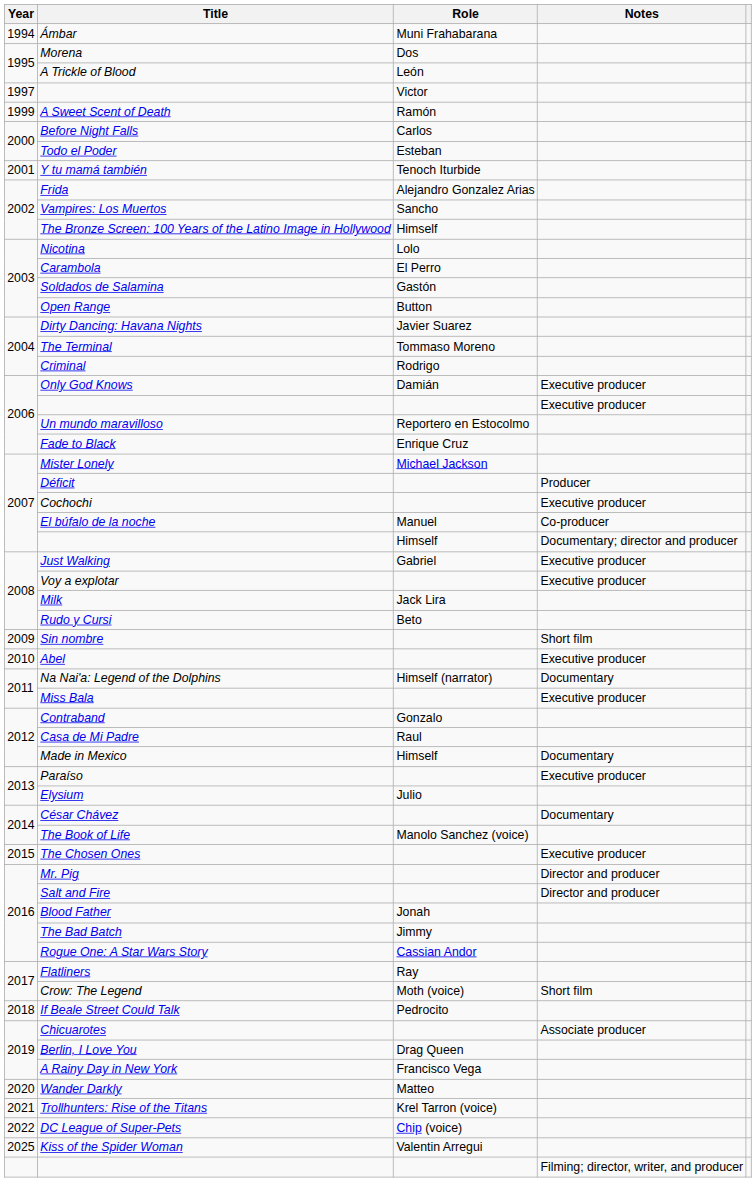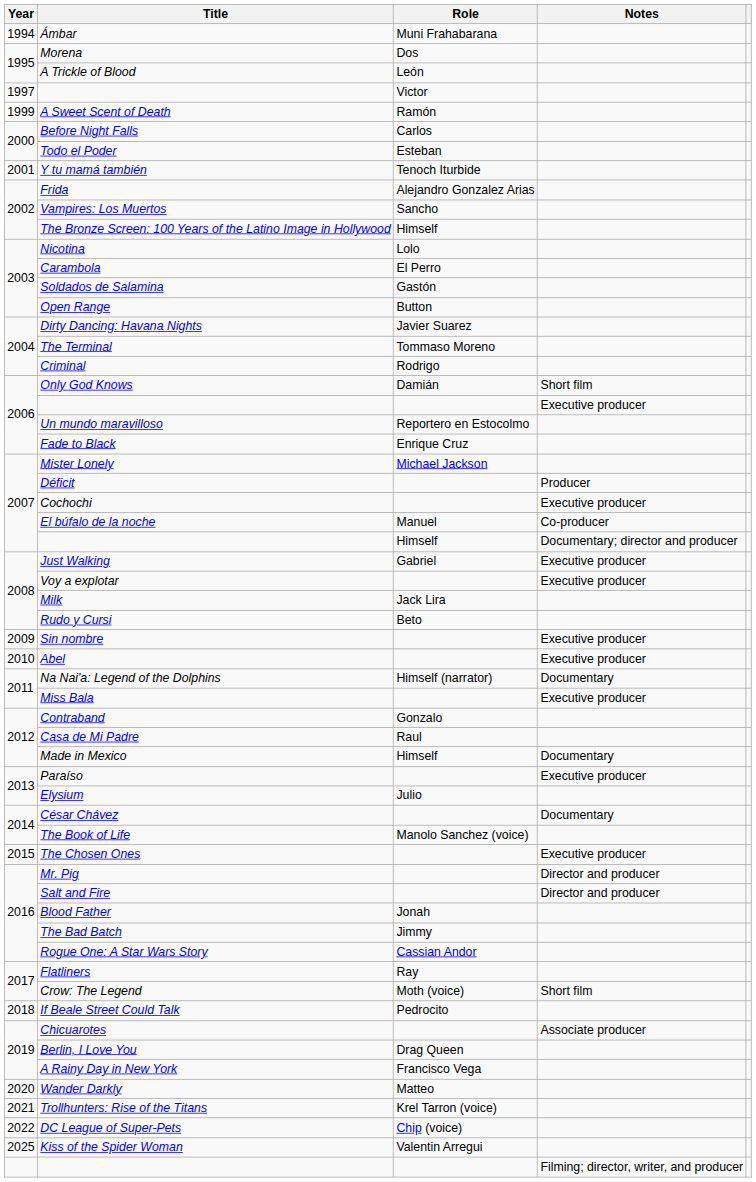 <table class="wikitable sortable">
 <tr>
 <th>Year</th>
 <th>Title</th>
 <th>Role</th>
 <th class="unsortable">Notes</th>
 <th class="unsortable"></th>
 </tr>
 <tr>
 <td>1994</td>
 <td><em>Ámbar</em></td>
 <td>Muni Frahabarana</td>
 <td></td>
 <td></td>
 </tr>
 <tr>
 <td rowspan="2">1995</td>
 <td><em>Morena</em></td>
 <td>Dos</td>
 <td></td>
 <td></td>
 </tr>
 <tr>
 <td><em>A Trickle of Blood</em></td>
 <td>León</td>
 <td></td>
 <td></td>
 </tr>
 <tr>
 <td>1997</td>
 <td><em></em></td>
 <td>Victor</td>
 <td></td>
 <td></td>
 </tr>
 <tr>
 <td>1999</td>
 <td><em><a href='#'>A Sweet Scent of Death</a></em></td>
 <td>Ramón</td>
 <td></td>
 <td></td>
 </tr>
 <tr>
 <td rowspan="2">2000</td>
 <td><em><a href='#'>Before Night Falls</a></em></td>
 <td>Carlos</td>
 <td></td>
 <td></td>
 </tr>
 <tr>
 <td><em><a href='#'>Todo el Poder</a></em></td>
 <td>Esteban</td>
 <td></td>
 <td></td>
 </tr>
 <tr>
 <td>2001</td>
 <td><em><a href='#'>Y tu mamá también</a></em></td>
 <td>Tenoch Iturbide</td>
 <td></td>
 <td></td>
 </tr>
 <tr>
 <td rowspan="3">2002</td>
 <td><em><a href='#'>Frida</a></em></td>
 <td>Alejandro Gonzalez Arias</td>
 <td></td>
 <td></td>
 </tr>
 <tr>
 <td><em><a href='#'>Vampires: Los Muertos</a></em></td>
 <td>Sancho</td>
 <td></td>
 <td></td>
 </tr>
 <tr>
 <td><em><a href='#'>The Bronze Screen: 100 Years of the Latino Image in Hollywood</a></em></td>
 <td>Himself</td>
 <td></td>
 <td></td>
 </tr>
 <tr>
 <td rowspan="4">2003</td>
 <td><em><a href='#'>Nicotina</a></em></td>
 <td>Lolo</td>
 <td></td>
 <td></td>
 </tr>
 <tr>
 <td><em><a href='#'>Carambola</a></em></td>
 <td>El Perro</td>
 <td></td>
 <td></td>
 </tr>
 <tr>
 <td><em><a href='#'>Soldados de Salamina</a></em></td>
 <td>Gastón</td>
 <td></td>
 <td></td>
 </tr>
 <tr>
 <td><em><a href='#'>Open Range</a></em></td>
 <td>Button</td>
 <td></td>
 <td></td>
 </tr>
 <tr>
 <td rowspan="3">2004</td>
 <td><em><a href='#'>Dirty Dancing: Havana Nights</a></em></td>
 <td>Javier Suarez</td>
 <td></td>
 <td></td>
 </tr>
 <tr>
 <td><em><a href='#'>The Terminal</a></em></td>
 <td>Tommaso Moreno</td>
 <td></td>
 <td></td>
 </tr>
 <tr>
 <td><em><a href='#'>Criminal</a></em></td>
 <td>Rodrigo</td>
 <td></td>
 <td></td>
 </tr>
 <tr>
 <td rowspan="4">2006</td>
 <td><em><a href='#'>Only God Knows</a></em></td>
 <td>Damián</td>
-<td>Executive producer</td>
+<td>Short film</td>
 <td></td>
 </tr>
 <tr>
 <td><em></em></td>
 <td></td>
 <td>Executive producer</td>
 <td></td>
 </tr>
 <tr>
 <td><em><a href='#'>Un mundo maravilloso</a></em></td>
 <td>Reportero en Estocolmo</td>
 <td></td>
 <td></td>
 </tr>
 <tr>
 <td><em><a href='#'>Fade to Black</a></em></td>
 <td>Enrique Cruz</td>
 <td></td>
 <td></td>
 </tr>
 <tr>
 <td rowspan="5">2007</td>
 <td><em><a href='#'>Mister Lonely</a></em></td>
 <td><a href='#'>Michael Jackson</a></td>
 <td></td>
 <td></td>
 </tr>
 <tr>
 <td><em><a href='#'>Déficit</a></em></td>
 <td></td>
 <td>Producer</td>
 <td></td>
 </tr>
 <tr>
 <td><em>Cochochi</em></td>
 <td></td>
 <td>Executive producer</td>
 <td></td>
 </tr>
 <tr>
 <td><em><a href='#'>El búfalo de la noche</a></em></td>
 <td>Manuel</td>
 <td>Co-producer</td>
 <td></td>
 </tr>
 <tr>
 <td><em></em></td>
 <td>Himself</td>
 <td>Documentary; director and producer</td>
 <td></td>
 </tr>
 <tr>
 <td rowspan="4">2008</td>
 <td><em><a href='#'>Just Walking</a></em></td>
 <td>Gabriel</td>
 <td>Executive producer</td>
 <td></td>
 </tr>
 <tr>
 <td><em>Voy a explotar</em></td>
 <td></td>
 <td>Executive producer</td>
 <td></td>
 </tr>
 <tr>
 <td><em><a href='#'>Milk</a></em></td>
 <td>Jack Lira</td>
 <td></td>
 <td></td>
 </tr>
 <tr>
 <td><em><a href='#'>Rudo y Cursi</a></em></td>
 <td>Beto</td>
 <td></td>
 <td></td>
 </tr>
 <tr>
 <td>2009</td>
 <td><em><a href='#'>Sin nombre</a></em></td>
 <td></td>
-<td>Short film</td>
+<td>Executive producer</td>
 <td></td>
 </tr>
 <tr>
 <td>2010</td>
 <td><em><a href='#'>Abel</a></em></td>
 <td></td>
 <td>Executive producer</td>
 <td></td>
 </tr>
 <tr>
 <td rowspan="2">2011</td>
 <td><em>Na Nai'a: Legend of the Dolphins</em></td>
 <td>Himself (narrator)</td>
 <td>Documentary</td>
 <td></td>
 </tr>
 <tr>
 <td><em><a href='#'>Miss Bala</a></em></td>
 <td></td>
 <td>Executive producer</td>
 <td></td>
 </tr>
 <tr>
 <td rowspan="3">2012</td>
 <td><em><a href='#'>Contraband</a></em></td>
 <td>Gonzalo</td>
 <td></td>
 <td></td>
 </tr>
 <tr>
 <td><em><a href='#'>Casa de Mi Padre</a></em></td>
 <td>Raul</td>
 <td></td>
 <td></td>
 </tr>
 <tr>
 <td><em>Made in Mexico</em></td>
 <td>Himself</td>
 <td>Documentary</td>
 <td></td>
 </tr>
 <tr>
 <td rowspan="2">2013</td>
 <td><em>Paraíso</em></td>
 <td></td>
 <td>Executive producer</td>
 <td></td>
 </tr>
 <tr>
 <td><em><a href='#'>Elysium</a></em></td>
 <td>Julio</td>
 <td></td>
 <td></td>
 </tr>
 <tr>
 <td rowspan="2">2014</td>
 <td><em><a href='#'>César Chávez</a></em></td>
 <td></td>
 <td>Documentary</td>
 <td></td>
 </tr>
 <tr>
 <td><em><a href='#'>The Book of Life</a></em></td>
 <td>Manolo Sanchez (voice)</td>
 <td></td>
 <td></td>
 </tr>
 <tr>
 <td>2015</td>
 <td><em><a href='#'>The Chosen Ones</a></em></td>
 <td></td>
 <td>Executive producer</td>
 <td></td>
 </tr>
 <tr>
 <td rowspan="5">2016</td>
 <td><em><a href='#'>Mr. Pig</a></em></td>
 <td></td>
 <td>Director and producer</td>
 <td></td>
 </tr>
 <tr>
 <td><em><a href='#'>Salt and Fire</a></em></td>
 <td></td>
 <td>Director and producer</td>
 <td></td>
 </tr>
 <tr>
 <td><em><a href='#'>Blood Father</a></em></td>
 <td>Jonah</td>
 <td></td>
 <td></td>
 </tr>
 <tr>
 <td><em><a href='#'>The Bad Batch</a></em></td>
 <td>Jimmy</td>
 <td></td>
 <td></td>
 </tr>
 <tr>
 <td><em><a href='#'>Rogue One: A Star Wars Story</a></em></td>
 <td><a href='#'>Cassian Andor</a></td>
 <td></td>
 <td></td>
 </tr>
 <tr>
 <td rowspan="2">2017</td>
 <td><em><a href='#'>Flatliners</a></em></td>
 <td>Ray</td>
 <td></td>
 <td></td>
 </tr>
 <tr>
 <td><em>Crow: The Legend</em></td>
 <td>Moth (voice)</td>
 <td>Short film</td>
 <td></td>
 </tr>
 <tr>
 <td>2018</td>
 <td><em><a href='#'>If Beale Street Could Talk</a></em></td>
 <td>Pedrocito</td>
 <td></td>
 <td></td>
 </tr>
 <tr>
 <td rowspan="3">2019</td>
 <td><em><a href='#'>Chicuarotes</a></em></td>
 <td></td>
 <td>Associate producer</td>
 <td></td>
 </tr>
 <tr>
 <td><em><a href='#'>Berlin, I Love You</a></em></td>
 <td>Drag Queen</td>
 <td></td>
 <td></td>
 </tr>
 <tr>
 <td><em><a href='#'>A Rainy Day in New York</a></em></td>
 <td>Francisco Vega</td>
 <td></td>
 <td></td>
 </tr>
 <tr>
 <td>2020</td>
 <td><em><a href='#'>Wander Darkly</a></em></td>
 <td>Matteo</td>
 <td></td>
 <td></td>
 </tr>
 <tr>
 <td>2021</td>
 <td><em><a href='#'>Trollhunters: Rise of the Titans</a></em></td>
 <td>Krel Tarron (voice)</td>
 <td></td>
 <td></td>
 </tr>
 <tr>
 <td>2022</td>
 <td><em><a href='#'>DC League of Super-Pets</a></em></td>
 <td><a href='#'>Chip</a> (voice)</td>
 <td></td>
 <td></td>
 </tr>
 <tr>
 <td>2025</td>
 <td><em><a href='#'>Kiss of the Spider Woman</a></em></td>
 <td>Valentin Arregui</td>
 <td></td>
 <td></td>
 </tr>
 <tr>
 <td></td>
 <td></td>
 <td></td>
 <td>Filming; director, writer, and producer</td>
 <td></td>
 </tr>
 </table>
